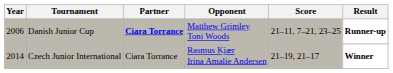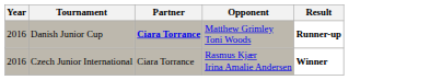 <table class="sortable wikitable" style="font-size: 90%;">
 <tr>
 <th>Year</th>
 <th>Tournament</th>
 <th>Partner</th>
 <th>Opponent</th>
-<th>Score</th>
 <th>Result</th>
 </tr>
 <tr style="background:#BDB8AD">
-<td align="center">2006</td>
+<td align="center">2016</td>
 <td align="left">Danish Junior Cup</td>
 <td align="left"><strong> <a href='#'>Ciara Torrance</a></strong></td>
 <td align="left"> <a href='#'>Matthew Grimley</a><br> <a href='#'>Toni Woods</a></td>
-<td align="left">21–11, 7–21, 23–25</td>
 <td style="text-align:left; background:white"> <strong>Runner-up</strong></td>
 </tr>
 <tr style="background:#BDB8AD">
-<td align="center">2014</td>
+<td align="center">2016</td>
 <td align="left">Czech Junior International</td>
 <td align="left"> Ciara Torrance</td>
 <td align="left"> <a href='#'>Rasmus Kjær</a><br> <a href='#'>Irina Amalie Andersen</a></td>
-<td align="left">21–19, 21–17</td>
 <td style="text-align:left; background:white"> <strong>Winner</strong></td>
 </tr>
 </table>
